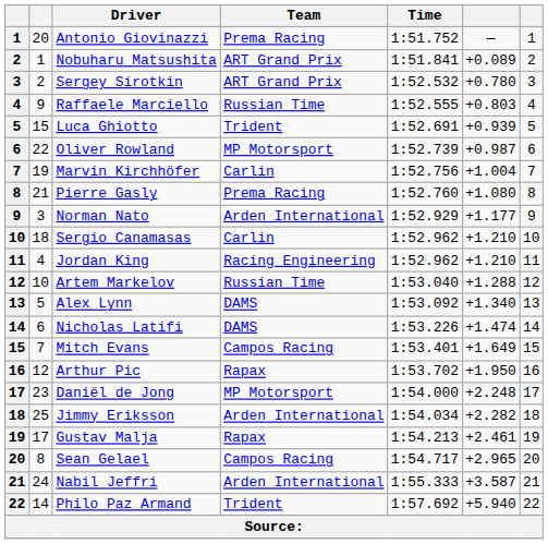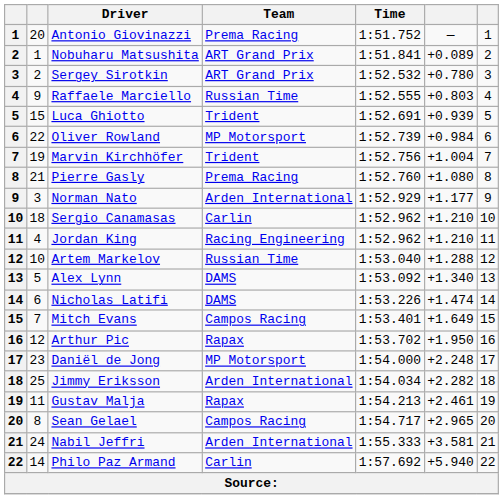 <table class="wikitable sortable" style="font-size:85%">
 <tr>
 <th scope="col"></th>
 <th scope="col"></th>
 <th scope="col">Driver</th>
 <th scope="col">Team</th>
 <th scope="col">Time</th>
 <th scope="col"></th>
 <th scope="col"></th>
 </tr>
 <tr>
 <th scope="row">1</th>
 <td align="center">20</td>
 <td data-sort-value="GIO"> <a href='#'>Antonio Giovinazzi</a></td>
 <td><a href='#'>Prema Racing</a></td>
 <td>1:51.752</td>
 <td align="center">—</td>
 <td align="center">1</td>
 </tr>
 <tr>
 <th scope="row">2</th>
 <td align="center">1</td>
 <td data-sort-value="MAT"> <a href='#'>Nobuharu Matsushita</a></td>
 <td><a href='#'>ART Grand Prix</a></td>
 <td>1:51.841</td>
 <td>+0.089</td>
 <td align="center">2</td>
 </tr>
 <tr>
 <th scope="row">3</th>
 <td align="center">2</td>
 <td data-sort-value="SIR"> <a href='#'>Sergey Sirotkin</a></td>
 <td><a href='#'>ART Grand Prix</a></td>
 <td>1:52.532</td>
 <td>+0.780</td>
 <td align="center">3</td>
 </tr>
 <tr>
 <th scope="row">4</th>
 <td align="center">9</td>
 <td data-sort-value="MAR"> <a href='#'>Raffaele Marciello</a></td>
 <td><a href='#'>Russian Time</a></td>
 <td>1:52.555</td>
 <td>+0.803</td>
 <td align="center">4</td>
 </tr>
 <tr>
 <th scope="row">5</th>
 <td align="center">15</td>
 <td data-sort-value="GHI"> <a href='#'>Luca Ghiotto</a></td>
 <td><a href='#'>Trident</a></td>
 <td>1:52.691</td>
 <td>+0.939</td>
 <td align="center">5</td>
 </tr>
 <tr>
 <th scope="row">6</th>
 <td align="center">22</td>
 <td data-sort-value="ROW"> <a href='#'>Oliver Rowland</a></td>
 <td><a href='#'>MP Motorsport</a></td>
 <td>1:52.739</td>
-<td>+0.987</td>
+<td>+0.984</td>
 <td align="center">6</td>
 </tr>
 <tr>
 <th scope="row">7</th>
 <td align="center">19</td>
 <td data-sort-value="KIR"> <a href='#'>Marvin Kirchhöfer</a></td>
-<td><a href='#'>Carlin</a></td>
+<td><a href='#'>Trident</a></td>
 <td>1:52.756</td>
 <td>+1.004</td>
 <td align="center">7</td>
 </tr>
 <tr>
 <th scope="row">8</th>
 <td align="center">21</td>
 <td data-sort-value="GAS"> <a href='#'>Pierre Gasly</a></td>
 <td><a href='#'>Prema Racing</a></td>
 <td>1:52.760</td>
 <td>+1.080</td>
 <td align="center">8</td>
 </tr>
 <tr>
 <th scope="row">9</th>
 <td align="center">3</td>
 <td data-sort-value="NAT"> <a href='#'>Norman Nato</a></td>
 <td><a href='#'>Arden International</a></td>
 <td>1:52.929</td>
 <td>+1.177</td>
 <td align="center">9</td>
 </tr>
 <tr>
 <th scope="row">10</th>
 <td align="center">18</td>
 <td data-sort-value="CAN"> <a href='#'>Sergio Canamasas</a></td>
 <td><a href='#'>Carlin</a></td>
 <td>1:52.962</td>
 <td>+1.210</td>
 <td align="center">10</td>
 </tr>
 <tr>
 <th scope="row">11</th>
 <td align="center">4</td>
 <td data-sort-value="KIN"> <a href='#'>Jordan King</a></td>
 <td><a href='#'>Racing Engineering</a></td>
 <td>1:52.962</td>
 <td>+1.210</td>
 <td align="center">11</td>
 </tr>
 <tr>
 <th scope="row">12</th>
 <td align="center">10</td>
 <td data-sort-value="MAR"> <a href='#'>Artem Markelov</a></td>
 <td><a href='#'>Russian Time</a></td>
 <td>1:53.040</td>
 <td>+1.288</td>
 <td align="center">12</td>
 </tr>
 <tr>
 <th scope="row">13</th>
 <td align="center">5</td>
 <td data-sort-value="LYN"> <a href='#'>Alex Lynn</a></td>
 <td><a href='#'>DAMS</a></td>
 <td>1:53.092</td>
 <td>+1.340</td>
 <td align="center">13</td>
 </tr>
 <tr>
 <th scope="row">14</th>
 <td align="center">6</td>
 <td data-sort-value="LAT"> <a href='#'>Nicholas Latifi</a></td>
 <td><a href='#'>DAMS</a></td>
 <td>1:53.226</td>
 <td>+1.474</td>
 <td align="center">14</td>
 </tr>
 <tr>
 <th scope="row">15</th>
 <td align="center">7</td>
 <td data-sort-value="EVA"> <a href='#'>Mitch Evans</a></td>
 <td><a href='#'>Campos Racing</a></td>
 <td>1:53.401</td>
 <td>+1.649</td>
 <td align="center">15</td>
 </tr>
 <tr>
 <th scope="row">16</th>
 <td align="center">12</td>
 <td data-sort-value="PIC"> <a href='#'>Arthur Pic</a></td>
 <td><a href='#'>Rapax</a></td>
 <td>1:53.702</td>
 <td>+1.950</td>
 <td align="center">16</td>
 </tr>
 <tr>
 <th scope="row">17</th>
 <td align="center">23</td>
 <td data-sort-value="DEJ"> <a href='#'>Daniël de Jong</a></td>
 <td><a href='#'>MP Motorsport</a></td>
 <td>1:54.000</td>
 <td>+2.248</td>
 <td align="center">17</td>
 </tr>
 <tr>
 <th scope="row">18</th>
 <td align="center">25</td>
 <td data-sort-value="ERI"> <a href='#'>Jimmy Eriksson</a></td>
 <td><a href='#'>Arden International</a></td>
 <td>1:54.034</td>
 <td>+2.282</td>
 <td align="center">18</td>
 </tr>
 <tr>
 <th scope="row">19</th>
-<td align="center">17</td>
+<td align="center">11</td>
 <td data-sort-value="MAL"> <a href='#'>Gustav Malja</a></td>
 <td><a href='#'>Rapax</a></td>
 <td>1:54.213</td>
 <td>+2.461</td>
 <td align="center">19</td>
 </tr>
 <tr>
 <th scope="row">20</th>
 <td align="center">8</td>
 <td data-sort-value="GEL"> <a href='#'>Sean Gelael</a></td>
 <td><a href='#'>Campos Racing</a></td>
 <td>1:54.717</td>
 <td>+2.965</td>
 <td align="center">20</td>
 </tr>
 <tr>
 <th scope="row">21</th>
 <td align="center">24</td>
 <td data-sort-value="JEF"> <a href='#'>Nabil Jeffri</a></td>
 <td><a href='#'>Arden International</a></td>
 <td>1:55.333</td>
-<td>+3.587</td>
+<td>+3.581</td>
 <td align="center">21</td>
 </tr>
 <tr>
 <th scope="row">22</th>
 <td align="center">14</td>
 <td data-sort-value="ARM"> <a href='#'>Philo Paz Armand</a></td>
-<td><a href='#'>Trident</a></td>
+<td><a href='#'>Carlin</a></td>
 <td>1:57.692</td>
 <td>+5.940</td>
 <td align="center">22</td>
 </tr>
 <tr class="sortbottom">
 <th colspan="7">Source:</th>
 </tr>
 <tr>
 </tr>
 </table>
